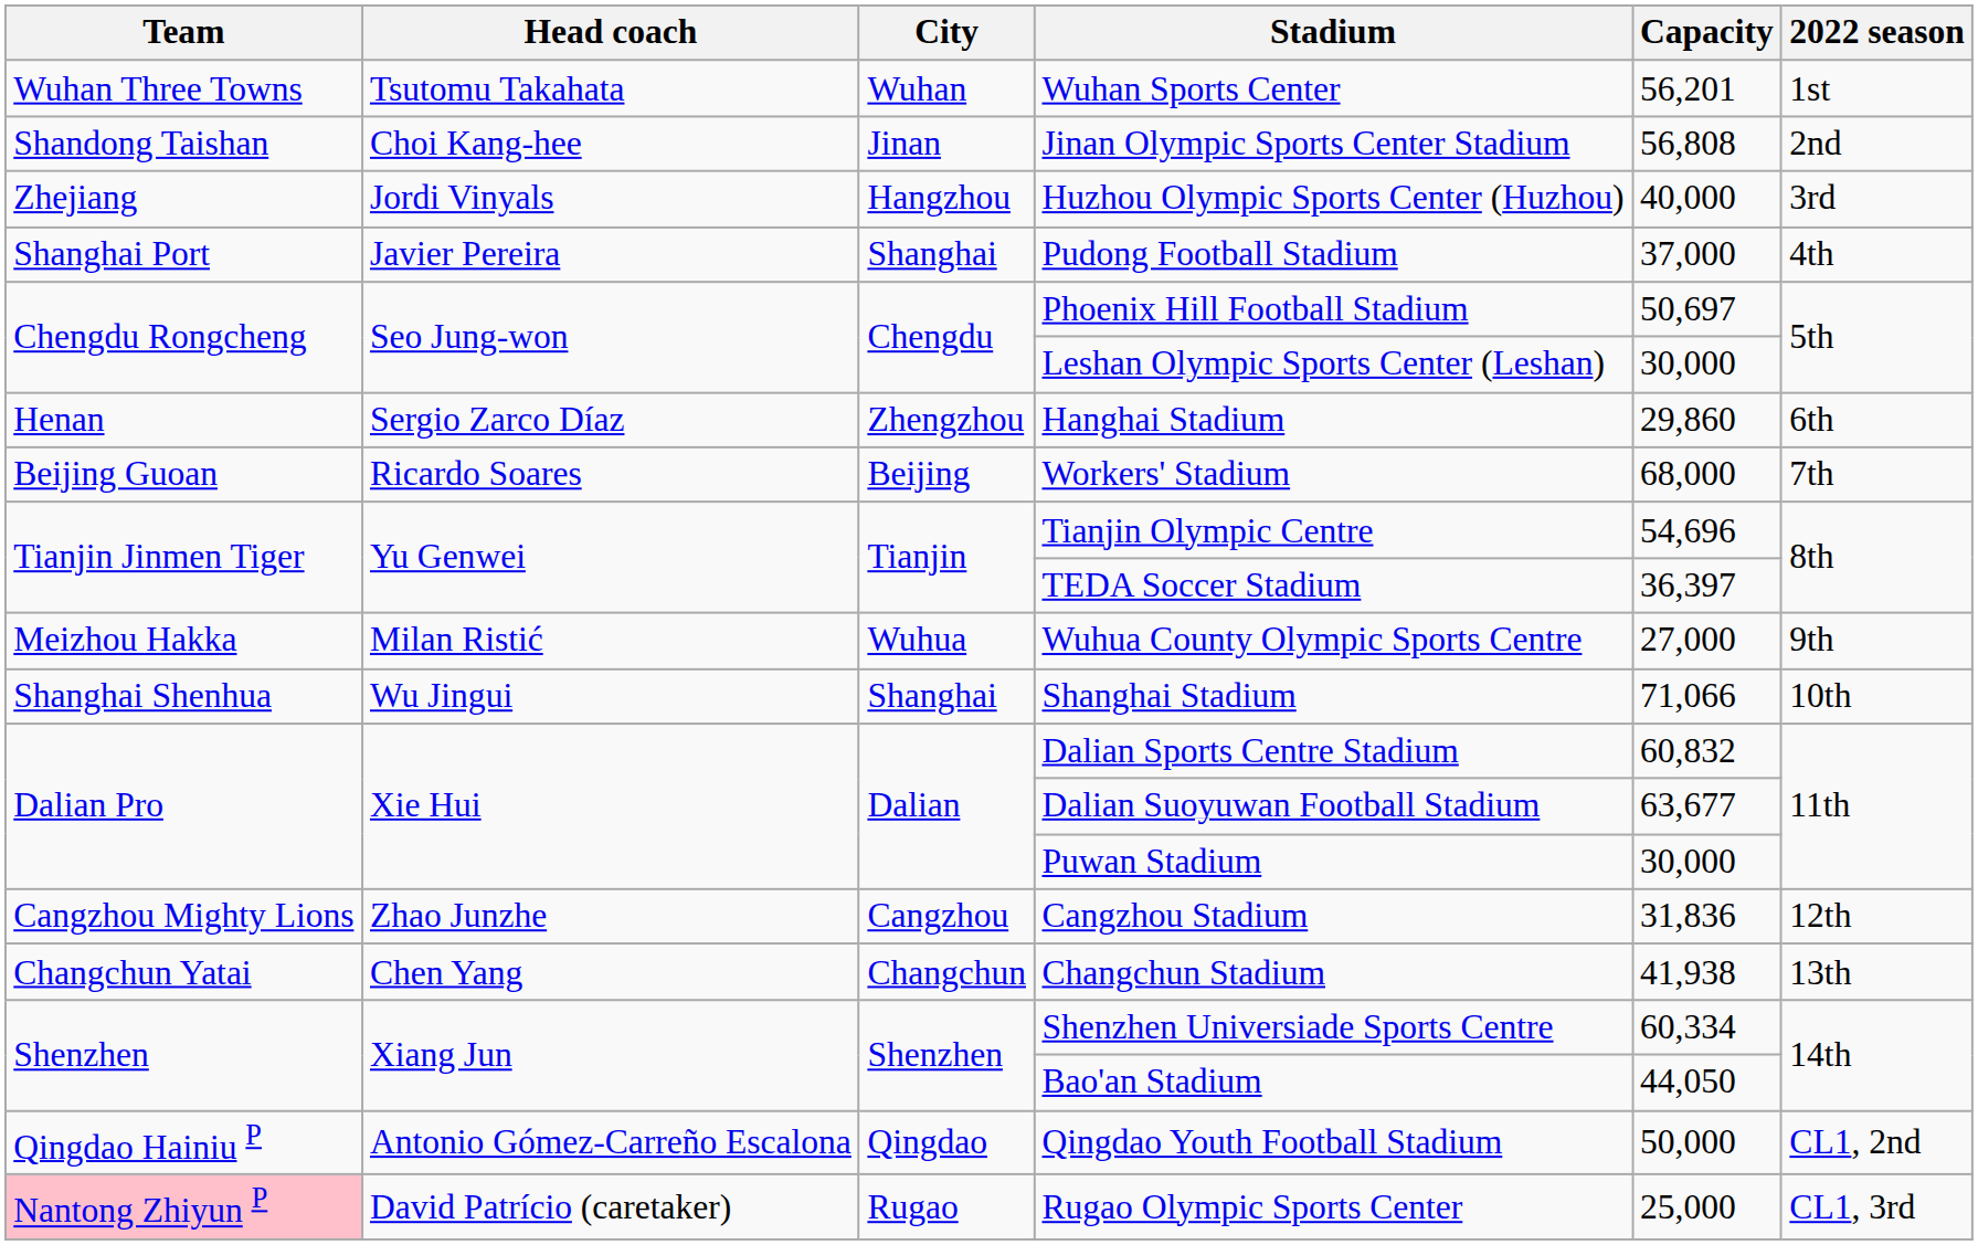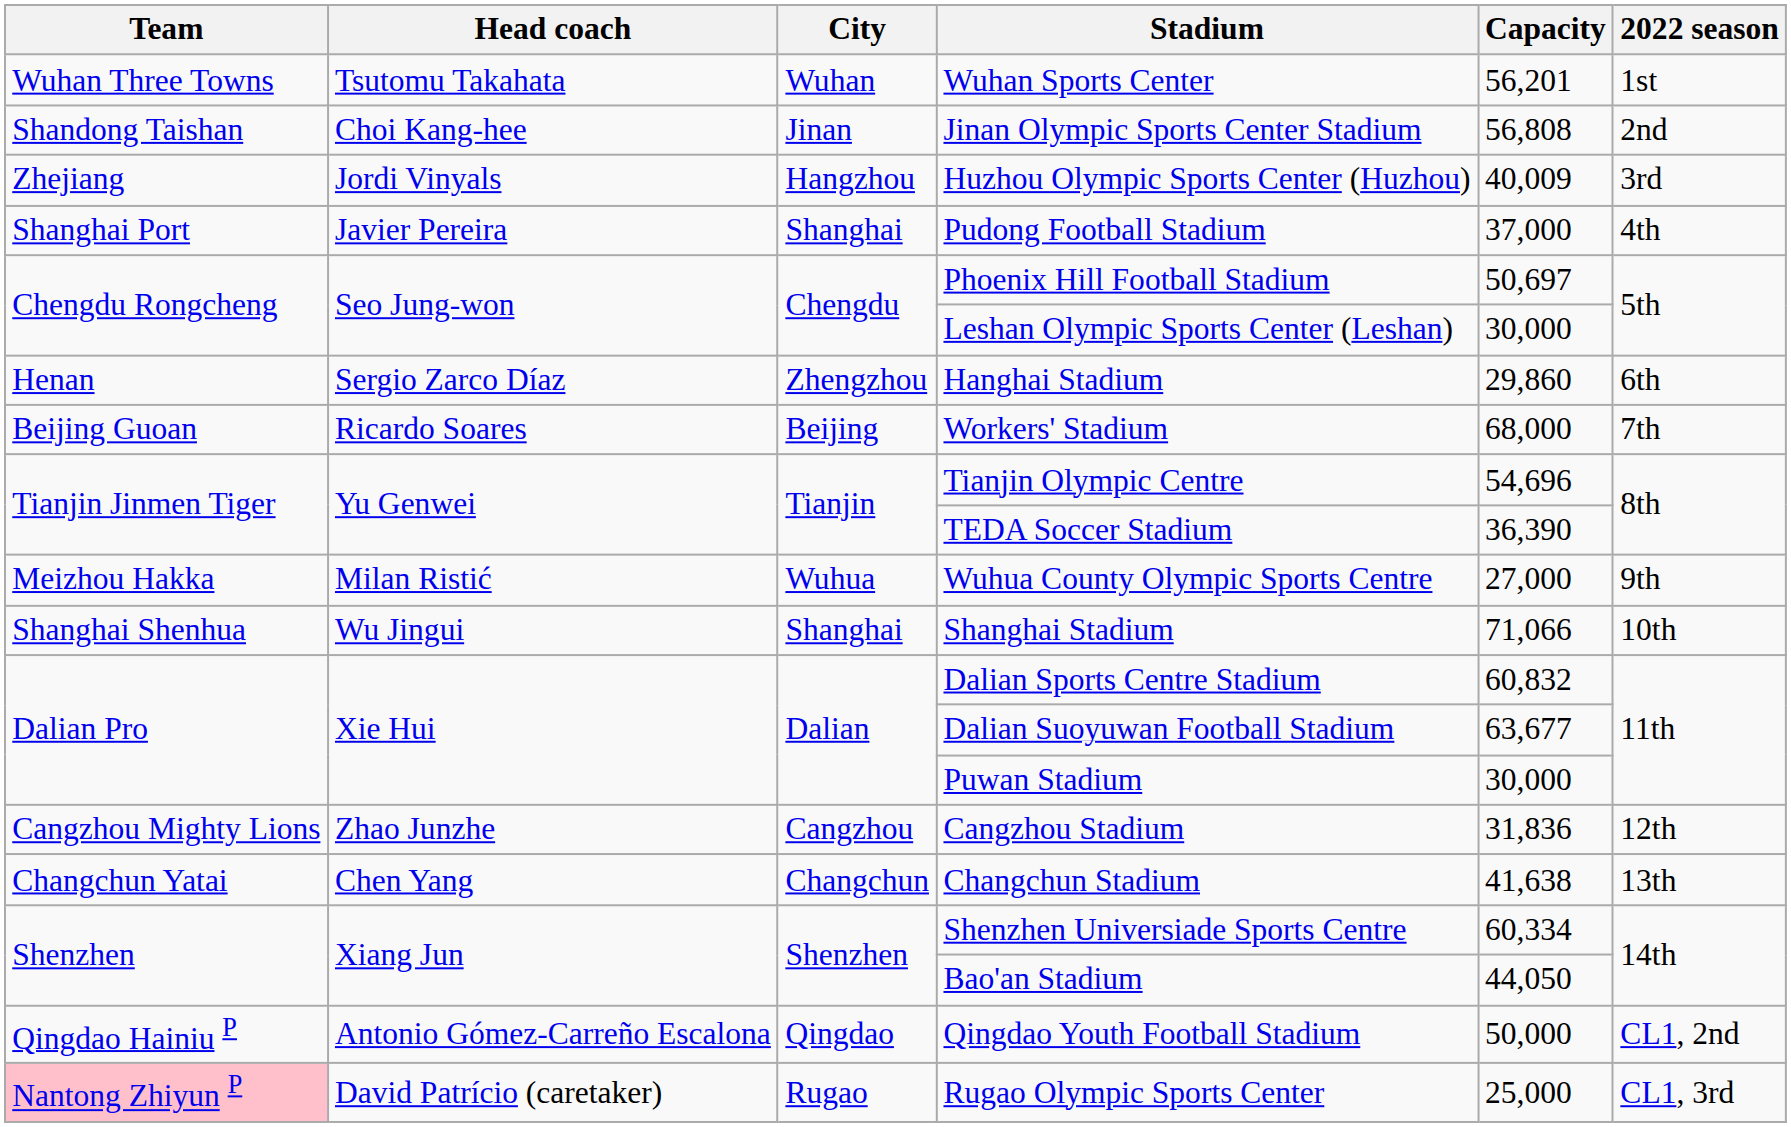 <table class="wikitable sortable" style="font-size:100%">
 <tr>
 <th>Team</th>
 <th>Head coach</th>
 <th>City</th>
 <th>Stadium</th>
 <th>Capacity</th>
 <th>2022 season</th>
 </tr>
 <tr>
 <td><a href='#'>Wuhan Three Towns</a></td>
 <td> <a href='#'>Tsutomu Takahata</a></td>
 <td><a href='#'>Wuhan</a></td>
 <td><a href='#'>Wuhan Sports Center</a></td>
 <td>56,201</td>
 <td data-sort-value="1">1st</td>
 </tr>
 <tr>
 <td><a href='#'>Shandong Taishan</a></td>
 <td> <a href='#'>Choi Kang-hee</a></td>
 <td><a href='#'>Jinan</a></td>
 <td><a href='#'>Jinan Olympic Sports Center Stadium</a></td>
 <td>56,808</td>
 <td data-sort-value="2">2nd</td>
 </tr>
 <tr>
 <td><a href='#'>Zhejiang</a></td>
 <td> <a href='#'>Jordi Vinyals</a></td>
 <td><a href='#'>Hangzhou</a></td>
 <td><a href='#'>Huzhou Olympic Sports Center</a> (<a href='#'>Huzhou</a>)</td>
-<td>40,000</td>
+<td>40,009</td>
 <td data-sort-value="3">3rd</td>
 </tr>
 <tr>
 <td><a href='#'>Shanghai Port</a></td>
 <td> <a href='#'>Javier Pereira</a></td>
 <td><a href='#'>Shanghai</a></td>
 <td><a href='#'>Pudong Football Stadium</a></td>
 <td>37,000</td>
 <td data-sort-value="4">4th</td>
 </tr>
 <tr>
 <td rowspan="2"><a href='#'>Chengdu Rongcheng</a></td>
 <td rowspan="2"> <a href='#'>Seo Jung-won</a></td>
 <td rowspan="2"><a href='#'>Chengdu</a></td>
 <td><a href='#'>Phoenix Hill Football Stadium</a></td>
 <td>50,697</td>
 <td data-sort-value="5"; rowspan="2">5th</td>
 </tr>
 <tr>
 <td><a href='#'>Leshan Olympic Sports Center</a> (<a href='#'>Leshan</a>)</td>
 <td>30,000</td>
 </tr>
 <tr>
 <td><a href='#'>Henan</a></td>
 <td> <a href='#'>Sergio Zarco Díaz</a></td>
 <td><a href='#'>Zhengzhou</a></td>
 <td><a href='#'>Hanghai Stadium</a></td>
 <td>29,860</td>
 <td data-sort-value="6">6th</td>
 </tr>
 <tr>
 <td><a href='#'>Beijing Guoan</a></td>
 <td> <a href='#'>Ricardo Soares</a></td>
 <td><a href='#'>Beijing</a></td>
 <td><a href='#'>Workers' Stadium</a></td>
 <td>68,000</td>
 <td data-sort-value="7">7th</td>
 </tr>
 <tr>
 <td rowspan="2"><a href='#'>Tianjin Jinmen Tiger</a></td>
 <td rowspan="2"> <a href='#'>Yu Genwei</a></td>
 <td rowspan="2"><a href='#'>Tianjin</a></td>
 <td><a href='#'>Tianjin Olympic Centre</a></td>
 <td>54,696</td>
 <td data-sort-value="8"; rowspan="2">8th</td>
 </tr>
 <tr>
 <td><a href='#'>TEDA Soccer Stadium</a></td>
-<td>36,397</td>
+<td>36,390</td>
 </tr>
 <tr>
 <td><a href='#'>Meizhou Hakka</a></td>
 <td> <a href='#'>Milan Ristić</a></td>
 <td><a href='#'>Wuhua</a></td>
 <td><a href='#'>Wuhua County Olympic Sports Centre</a></td>
 <td>27,000</td>
 <td data-sort-value="9">9th</td>
 </tr>
 <tr>
 <td><a href='#'>Shanghai Shenhua</a></td>
 <td> <a href='#'>Wu Jingui</a></td>
 <td><a href='#'>Shanghai</a></td>
 <td><a href='#'>Shanghai Stadium</a></td>
 <td>71,066</td>
 <td data-sort-value="10">10th</td>
 </tr>
 <tr>
 <td rowspan="3"><a href='#'>Dalian Pro</a></td>
 <td rowspan="3"> <a href='#'>Xie Hui</a></td>
 <td rowspan="3"><a href='#'>Dalian</a></td>
 <td><a href='#'>Dalian Sports Centre Stadium</a></td>
 <td>60,832</td>
 <td data-sort-value="11"; rowspan="3">11th</td>
 </tr>
 <tr>
 <td><a href='#'>Dalian Suoyuwan Football Stadium</a></td>
 <td>63,677</td>
 </tr>
 <tr>
 <td><a href='#'>Puwan Stadium</a></td>
 <td>30,000</td>
 </tr>
 <tr>
 <td><a href='#'>Cangzhou Mighty Lions</a></td>
 <td> <a href='#'>Zhao Junzhe</a></td>
 <td><a href='#'>Cangzhou</a></td>
 <td><a href='#'>Cangzhou Stadium</a></td>
 <td>31,836</td>
 <td>12th</td>
 </tr>
 <tr>
 <td><a href='#'>Changchun Yatai</a></td>
 <td> <a href='#'>Chen Yang</a></td>
 <td><a href='#'>Changchun</a></td>
 <td><a href='#'>Changchun Stadium</a></td>
-<td>41,938</td>
+<td>41,638</td>
 <td>13th</td>
 </tr>
 <tr>
 <td rowspan="2"><a href='#'>Shenzhen</a></td>
 <td rowspan="2"> <a href='#'>Xiang Jun</a></td>
 <td rowspan="2"><a href='#'>Shenzhen</a></td>
 <td><a href='#'>Shenzhen Universiade Sports Centre</a></td>
 <td>60,334</td>
 <td data-sort-value="14"; rowspan="2">14th</td>
 </tr>
 <tr>
 <td><a href='#'>Bao'an Stadium</a></td>
 <td>44,050</td>
 </tr>
 <tr>
 <td><a href='#'>Qingdao Hainiu</a> <sup><a href='#'>P</a></sup></td>
 <td> <a href='#'>Antonio Gómez-Carreño Escalona</a></td>
 <td><a href='#'>Qingdao</a></td>
 <td><a href='#'>Qingdao Youth Football Stadium</a></td>
 <td>50,000</td>
 <td data-sort-value="15"><a href='#'>CL1</a>, 2nd</td>
 </tr>
 <tr>
 <td style="background: pink;"><a href='#'>Nantong Zhiyun</a> <sup><a href='#'>P</a></sup></td>
 <td> <a href='#'>David Patrício</a> (caretaker)</td>
 <td><a href='#'>Rugao</a></td>
 <td><a href='#'>Rugao Olympic Sports Center</a></td>
 <td>25,000</td>
 <td data-sort-value="16"><a href='#'>CL1</a>, 3rd</td>
 </tr>
 </table>
